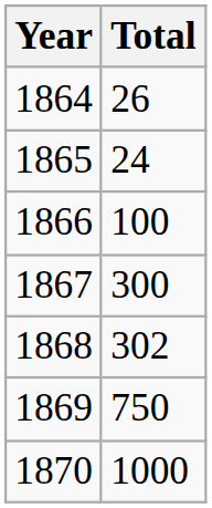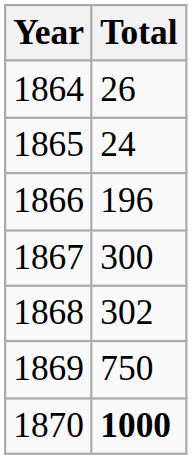 <table class="wikitable">
 <tr>
 <th>Year</th>
 <th>Total</th>
 </tr>
 <tr>
 <td>1864</td>
 <td>26</td>
 </tr>
 <tr>
 <td>1865</td>
 <td>24</td>
 </tr>
 <tr>
 <td>1866</td>
-<td>100</td>
+<td>196</td>
 </tr>
 <tr>
 <td>1867</td>
 <td>300</td>
 </tr>
 <tr>
 <td>1868</td>
 <td>302</td>
 </tr>
 <tr>
 <td>1869</td>
 <td>750</td>
 </tr>
 <tr>
 <td>1870</td>
-<td>1000</td>
+<td><strong>1000</strong></td>
 </tr>
 </table>
